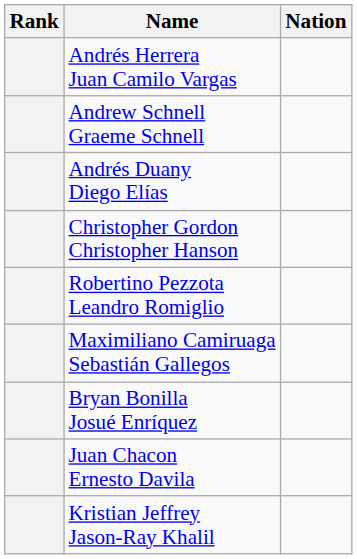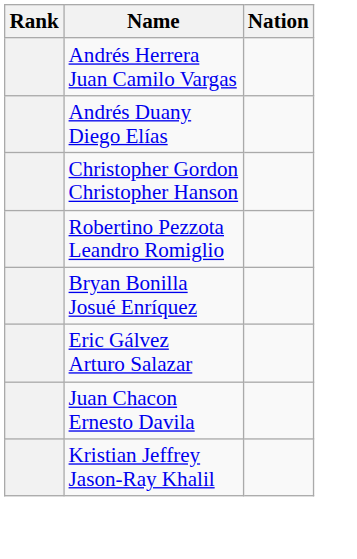 <table class="wikitable sortable" style="text-align:center">
 <tr>
 <th>Rank</th>
 <th>Name</th>
 <th>Nation</th>
 </tr>
 <tr>
 <th></th>
 <td align=left><a href='#'>Andrés Herrera</a><br> <a href='#'>Juan Camilo Vargas</a></td>
-<td align=left></td>
-</tr>
-<tr>
-<th></th>
-<td align=left><a href='#'>Andrew Schnell</a><br>  <a href='#'>Graeme Schnell</a></td>
 <td align=left></td>
 </tr>
 <tr>
 <th></th>
 <td align=left><a href='#'>Andrés Duany</a><br>  <a href='#'>Diego Elías</a></td>
 <td align=left></td>
 </tr>
 <tr>
 <th></th>
 <td align=left><a href='#'>Christopher Gordon</a><br>  <a href='#'>Christopher Hanson</a></td>
 <td align=left></td>
 </tr>
 <tr>
 <th></th>
 <td align=left><a href='#'>Robertino Pezzota</a><br> <a href='#'>Leandro Romiglio</a></td>
 <td align=left></td>
 </tr>
 <tr>
 <th></th>
-<td align=left><a href='#'>Maximiliano Camiruaga</a><br> <a href='#'>Sebastián Gallegos</a></td>
+<td align=left><a href='#'>Bryan Bonilla</a><br>  <a href='#'>Josué Enríquez</a></td>
 <td align=left></td>
 </tr>
 <tr>
 <th></th>
-<td align=left><a href='#'>Bryan Bonilla</a><br>  <a href='#'>Josué Enríquez</a></td>
+<td align=left><a href='#'>Eric Gálvez</a><br> <a href='#'>Arturo Salazar</a></td>
 <td align=left></td>
 </tr>
 <tr>
 <th></th>
 <td align=left><a href='#'>Juan Chacon</a><br> <a href='#'>Ernesto Davila</a></td>
 <td align=left></td>
 </tr>
 <tr>
 <th></th>
 <td align=left><a href='#'>Kristian Jeffrey</a><br> <a href='#'>Jason-Ray Khalil</a></td>
 <td align=left></td>
 </tr>
 </table>
